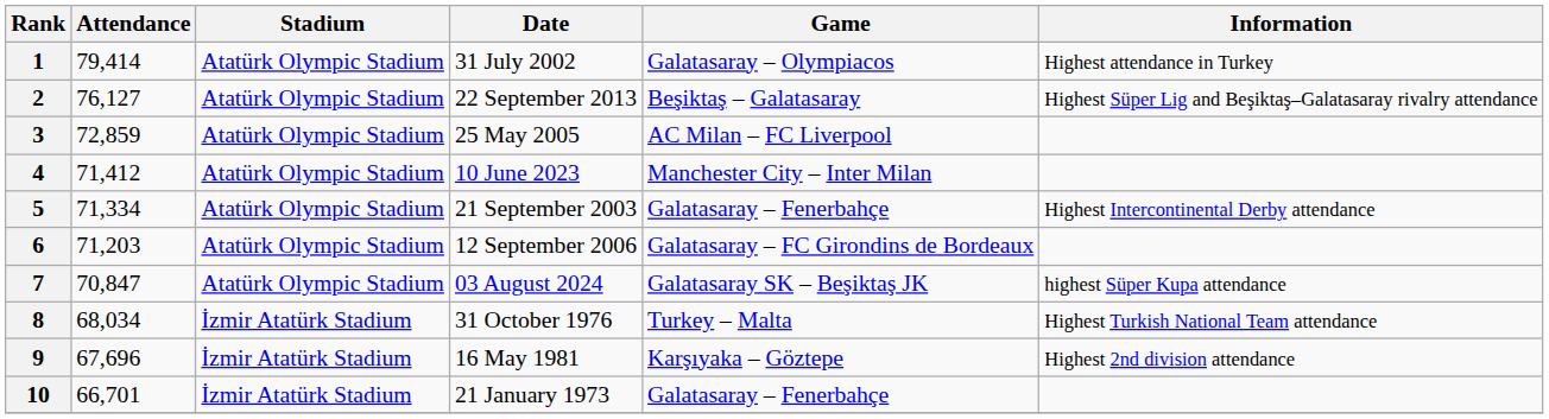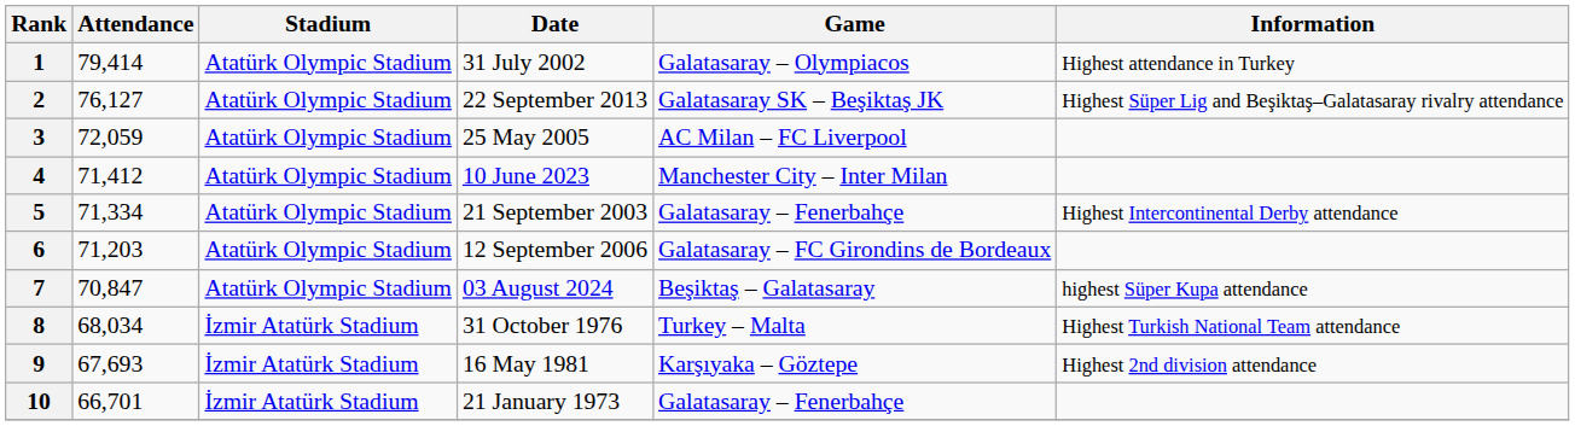 <table class="wikitable">
 <tr>
 <th>Rank</th>
 <th>Attendance</th>
 <th>Stadium</th>
 <th>Date</th>
 <th>Game</th>
 <th>Information</th>
 </tr>
 <tr>
 <th>1</th>
 <td>79,414</td>
 <td><a href='#'>Atatürk Olympic Stadium</a></td>
 <td>31 July 2002</td>
 <td><a href='#'>Galatasaray</a> – <a href='#'>Olympiacos</a></td>
 <td><small>Highest attendance in Turkey</small></td>
 </tr>
 <tr>
 <th>2</th>
 <td>76,127</td>
 <td><a href='#'>Atatürk Olympic Stadium</a></td>
 <td>22 September 2013</td>
-<td><a href='#'>Beşiktaş</a> – <a href='#'>Galatasaray</a></td>
+<td><a href='#'>Galatasaray SK</a> – <a href='#'>Beşiktaş JK</a></td>
 <td><small>Highest <a href='#'>Süper Lig</a> and Beşiktaş–Galatasaray rivalry attendance</small></td>
 </tr>
 <tr>
 <th>3</th>
-<td>72,859</td>
+<td>72,059</td>
 <td><a href='#'>Atatürk Olympic Stadium</a></td>
 <td>25 May 2005</td>
 <td><a href='#'>AC Milan</a> – <a href='#'>FC Liverpool</a></td>
 <td></td>
 </tr>
 <tr>
 <th>4</th>
 <td>71,412</td>
 <td><a href='#'>Atatürk Olympic Stadium</a></td>
 <td><a href='#'>10 June 2023</a></td>
 <td><a href='#'>Manchester City</a> – <a href='#'>Inter Milan</a></td>
 <td></td>
 </tr>
 <tr>
 <th>5</th>
 <td>71,334</td>
 <td><a href='#'>Atatürk Olympic Stadium</a></td>
 <td>21 September 2003</td>
 <td><a href='#'>Galatasaray</a> – <a href='#'>Fenerbahçe</a></td>
 <td><small>Highest <a href='#'>Intercontinental Derby</a> attendance</small></td>
 </tr>
 <tr>
 <th>6</th>
 <td>71,203</td>
 <td><a href='#'>Atatürk Olympic Stadium</a></td>
 <td>12 September 2006</td>
 <td><a href='#'>Galatasaray</a> – <a href='#'>FC Girondins de Bordeaux</a></td>
 <td></td>
 </tr>
 <tr>
 <th>7</th>
 <td>70,847</td>
 <td><a href='#'>Atatürk Olympic Stadium</a></td>
 <td><a href='#'>03 August 2024</a></td>
-<td><a href='#'>Galatasaray SK</a> – <a href='#'>Beşiktaş JK</a></td>
+<td><a href='#'>Beşiktaş</a> – <a href='#'>Galatasaray</a></td>
 <td><small>highest <a href='#'>Süper Kupa</a> attendance</small></td>
 </tr>
 <tr>
 <th>8</th>
 <td>68,034</td>
 <td><a href='#'>İzmir Atatürk Stadium</a></td>
 <td>31 October 1976</td>
 <td><a href='#'>Turkey</a> – <a href='#'>Malta</a></td>
 <td><small>Highest <a href='#'>Turkish National Team</a> attendance</small></td>
 </tr>
 <tr>
 <th>9</th>
-<td>67,696</td>
+<td>67,693</td>
 <td><a href='#'>İzmir Atatürk Stadium</a></td>
 <td>16 May 1981</td>
 <td><a href='#'>Karşıyaka</a> – <a href='#'>Göztepe</a></td>
 <td><small>Highest <a href='#'>2nd division</a> attendance</small></td>
 </tr>
 <tr>
 <th>10</th>
 <td>66,701</td>
 <td><a href='#'>İzmir Atatürk Stadium</a></td>
 <td>21 January 1973</td>
 <td><a href='#'>Galatasaray</a> – <a href='#'>Fenerbahçe</a></td>
 <td></td>
 </tr>
 <tr>
 </tr>
 </table>
